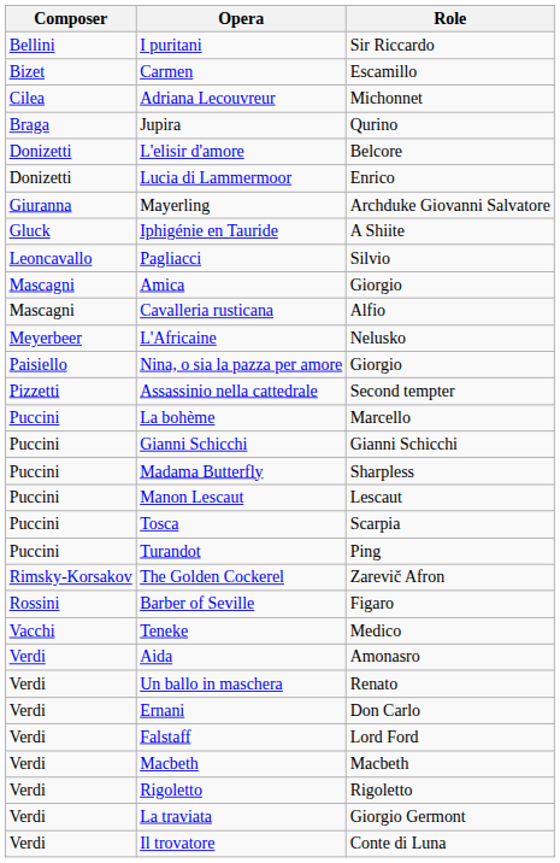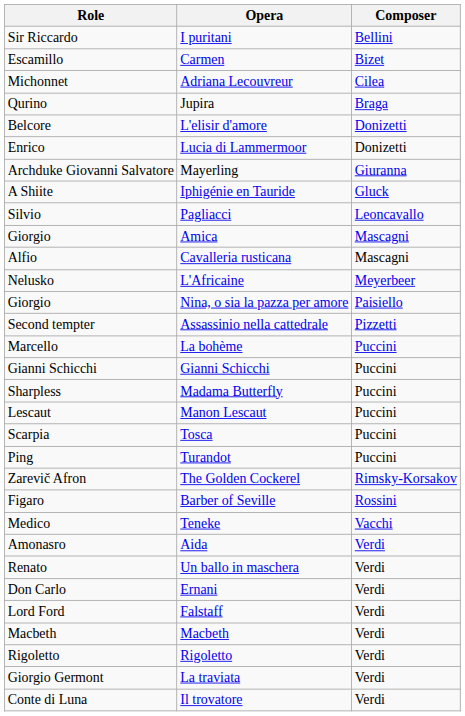 <table class="wikitable">
 <tr>
+<th>Role</th>
+<th>Opera</th>
 <th>Composer</th>
-<th>Opera</th>
-<th>Role</th>
 </tr>
 <tr>
+<td>Sir Riccardo</td>
+<td><a href='#'>I puritani</a></td>
 <td><a href='#'>Bellini</a></td>
-<td><a href='#'>I puritani</a></td>
-<td>Sir Riccardo</td>
 </tr>
 <tr>
+<td>Escamillo</td>
+<td><a href='#'>Carmen</a></td>
 <td><a href='#'>Bizet</a></td>
-<td><a href='#'>Carmen</a></td>
-<td>Escamillo</td>
 </tr>
 <tr>
+<td>Michonnet</td>
+<td><a href='#'>Adriana Lecouvreur</a></td>
 <td><a href='#'>Cilea</a></td>
-<td><a href='#'>Adriana Lecouvreur</a></td>
-<td>Michonnet</td>
 </tr>
 <tr>
+<td>Qurino</td>
+<td>Jupira</td>
 <td><a href='#'>Braga</a></td>
-<td>Jupira</td>
-<td>Qurino</td>
 </tr>
 <tr>
+<td>Belcore</td>
+<td><a href='#'>L'elisir d'amore</a></td>
 <td><a href='#'>Donizetti</a></td>
-<td><a href='#'>L'elisir d'amore</a></td>
-<td>Belcore</td>
 </tr>
 <tr>
+<td>Enrico</td>
+<td><a href='#'>Lucia di Lammermoor</a></td>
 <td>Donizetti</td>
-<td><a href='#'>Lucia di Lammermoor</a></td>
-<td>Enrico</td>
 </tr>
 <tr>
+<td>Archduke Giovanni Salvatore</td>
+<td>Mayerling</td>
 <td><a href='#'>Giuranna</a></td>
-<td>Mayerling</td>
-<td>Archduke Giovanni Salvatore</td>
 </tr>
 <tr>
+<td>A Shiite</td>
+<td><a href='#'>Iphigénie en Tauride</a></td>
 <td><a href='#'>Gluck</a></td>
-<td><a href='#'>Iphigénie en Tauride</a></td>
-<td>A Shiite</td>
 </tr>
 <tr>
+<td>Silvio</td>
+<td><a href='#'>Pagliacci</a></td>
 <td><a href='#'>Leoncavallo</a></td>
-<td><a href='#'>Pagliacci</a></td>
-<td>Silvio</td>
 </tr>
 <tr>
+<td>Giorgio</td>
+<td><a href='#'>Amica</a></td>
 <td><a href='#'>Mascagni</a></td>
-<td><a href='#'>Amica</a></td>
-<td>Giorgio</td>
 </tr>
 <tr>
+<td>Alfio</td>
+<td><a href='#'>Cavalleria rusticana</a></td>
 <td>Mascagni</td>
-<td><a href='#'>Cavalleria rusticana</a></td>
-<td>Alfio</td>
 </tr>
 <tr>
+<td>Nelusko</td>
+<td><a href='#'>L'Africaine</a></td>
 <td><a href='#'>Meyerbeer</a></td>
-<td><a href='#'>L'Africaine</a></td>
-<td>Nelusko</td>
 </tr>
 <tr>
+<td>Giorgio</td>
+<td><a href='#'>Nina, o sia la pazza per amore</a></td>
 <td><a href='#'>Paisiello</a></td>
-<td><a href='#'>Nina, o sia la pazza per amore</a></td>
-<td>Giorgio</td>
 </tr>
 <tr>
+<td>Second tempter</td>
+<td><a href='#'>Assassinio nella cattedrale</a></td>
 <td><a href='#'>Pizzetti</a></td>
-<td><a href='#'>Assassinio nella cattedrale</a></td>
-<td>Second tempter</td>
 </tr>
 <tr>
+<td>Marcello</td>
+<td><a href='#'>La bohème</a></td>
 <td><a href='#'>Puccini</a></td>
-<td><a href='#'>La bohème</a></td>
-<td>Marcello</td>
 </tr>
 <tr>
+<td>Gianni Schicchi</td>
+<td><a href='#'>Gianni Schicchi</a></td>
 <td>Puccini</td>
-<td><a href='#'>Gianni Schicchi</a></td>
-<td>Gianni Schicchi</td>
 </tr>
 <tr>
+<td>Sharpless</td>
+<td><a href='#'>Madama Butterfly</a></td>
 <td>Puccini</td>
-<td><a href='#'>Madama Butterfly</a></td>
-<td>Sharpless</td>
 </tr>
 <tr>
+<td>Lescaut</td>
+<td><a href='#'>Manon Lescaut</a></td>
 <td>Puccini</td>
-<td><a href='#'>Manon Lescaut</a></td>
-<td>Lescaut</td>
 </tr>
 <tr>
+<td>Scarpia</td>
+<td><a href='#'>Tosca</a></td>
 <td>Puccini</td>
-<td><a href='#'>Tosca</a></td>
-<td>Scarpia</td>
 </tr>
 <tr>
+<td>Ping</td>
+<td><a href='#'>Turandot</a></td>
 <td>Puccini</td>
-<td><a href='#'>Turandot</a></td>
-<td>Ping</td>
 </tr>
 <tr>
+<td>Zarevič Afron</td>
+<td><a href='#'>The Golden Cockerel</a></td>
 <td><a href='#'>Rimsky-Korsakov</a></td>
-<td><a href='#'>The Golden Cockerel</a></td>
-<td>Zarevič Afron</td>
 </tr>
 <tr>
+<td>Figaro</td>
+<td><a href='#'>Barber of Seville</a></td>
 <td><a href='#'>Rossini</a></td>
-<td><a href='#'>Barber of Seville</a></td>
-<td>Figaro</td>
 </tr>
 <tr>
+<td>Medico</td>
+<td><a href='#'>Teneke</a></td>
 <td><a href='#'>Vacchi</a></td>
-<td><a href='#'>Teneke</a></td>
-<td>Medico</td>
 </tr>
 <tr>
+<td>Amonasro</td>
+<td><a href='#'>Aida</a></td>
 <td><a href='#'>Verdi</a></td>
-<td><a href='#'>Aida</a></td>
-<td>Amonasro</td>
 </tr>
 <tr>
+<td>Renato</td>
+<td><a href='#'>Un ballo in maschera</a></td>
 <td>Verdi</td>
-<td><a href='#'>Un ballo in maschera</a></td>
-<td>Renato</td>
 </tr>
 <tr>
+<td>Don Carlo</td>
+<td><a href='#'>Ernani</a></td>
 <td>Verdi</td>
-<td><a href='#'>Ernani</a></td>
-<td>Don Carlo</td>
 </tr>
 <tr>
+<td>Lord Ford</td>
+<td><a href='#'>Falstaff</a></td>
 <td>Verdi</td>
-<td><a href='#'>Falstaff</a></td>
-<td>Lord Ford</td>
 </tr>
 <tr>
+<td>Macbeth</td>
+<td><a href='#'>Macbeth</a></td>
 <td>Verdi</td>
-<td><a href='#'>Macbeth</a></td>
-<td>Macbeth</td>
 </tr>
 <tr>
+<td>Rigoletto</td>
+<td><a href='#'>Rigoletto</a></td>
 <td>Verdi</td>
-<td><a href='#'>Rigoletto</a></td>
-<td>Rigoletto</td>
 </tr>
 <tr>
+<td>Giorgio Germont</td>
+<td><a href='#'>La traviata</a></td>
 <td>Verdi</td>
-<td><a href='#'>La traviata</a></td>
-<td>Giorgio Germont</td>
 </tr>
 <tr>
+<td>Conte di Luna</td>
+<td><a href='#'>Il trovatore</a></td>
 <td>Verdi</td>
-<td><a href='#'>Il trovatore</a></td>
-<td>Conte di Luna</td>
 </tr>
 </table>
